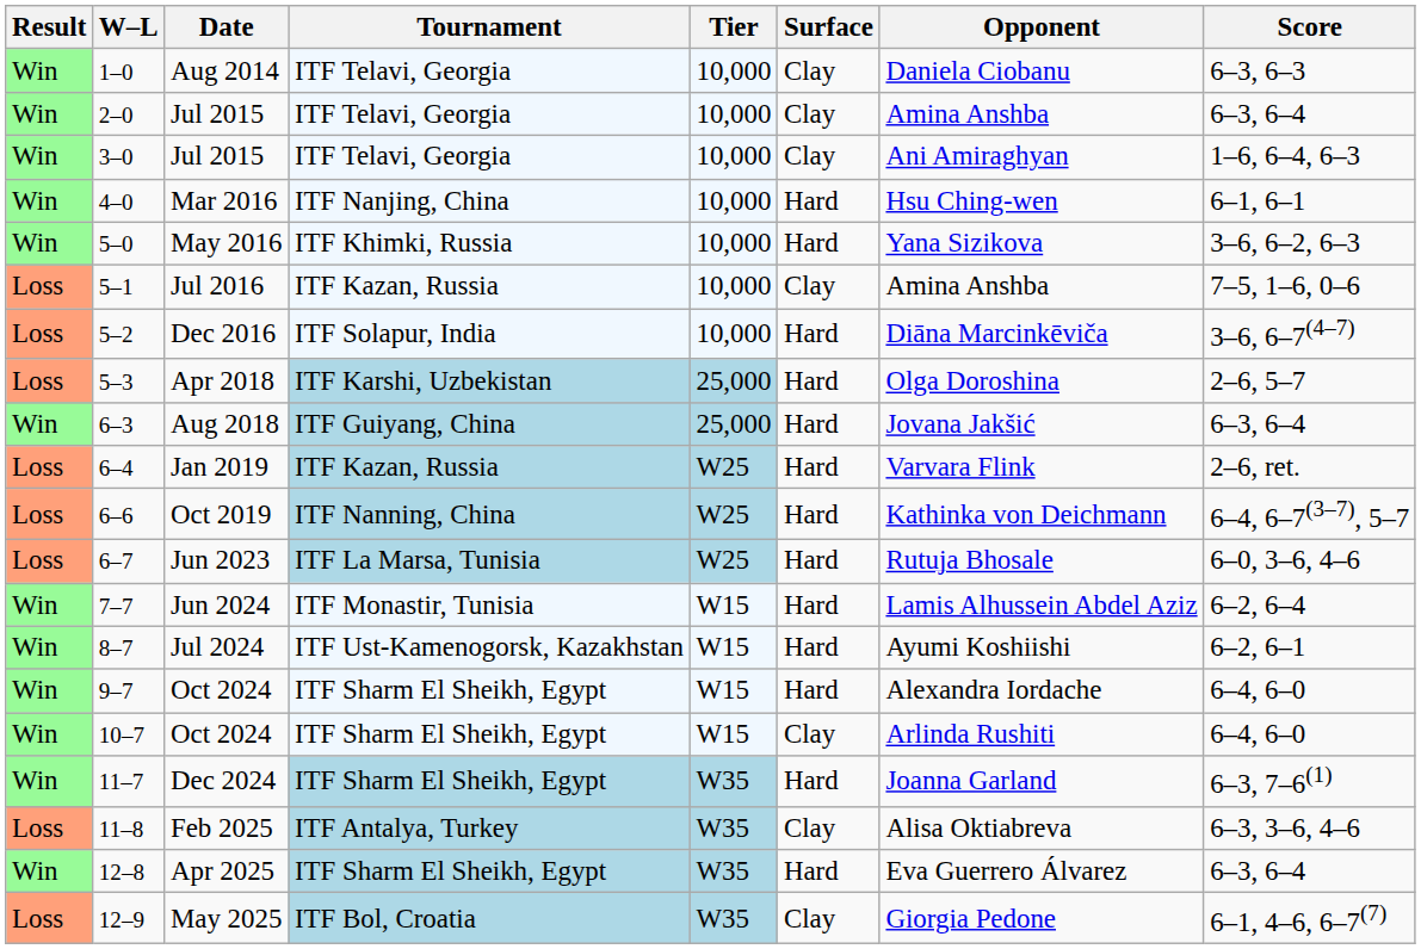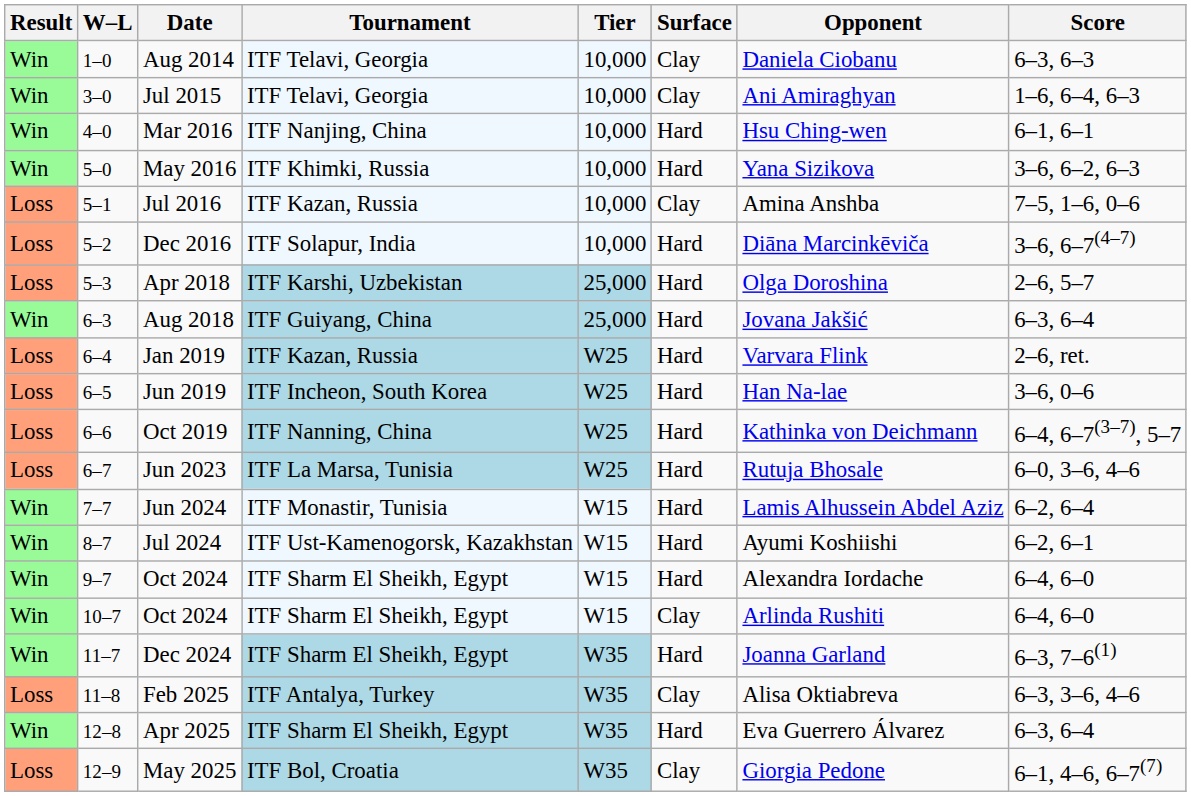 <table class="sortable wikitable">
 <tr>
 <th>Result</th>
 <th class="unsortable">W–L</th>
 <th>Date</th>
 <th>Tournament</th>
 <th>Tier</th>
 <th>Surface</th>
 <th>Opponent</th>
 <th class="unsortable">Score</th>
 </tr>
 <tr>
 <td bgcolor="98FB98">Win</td>
 <td><small>1–0</small></td>
 <td>Aug 2014</td>
 <td bgcolor="#f0f8ff">ITF Telavi, Georgia</td>
 <td bgcolor="#f0f8ff">10,000</td>
 <td>Clay</td>
 <td> <a href='#'>Daniela Ciobanu</a></td>
 <td>6–3, 6–3</td>
-</tr>
-<tr>
-<td bgcolor="98FB98">Win</td>
-<td><small>2–0</small></td>
-<td>Jul 2015</td>
-<td bgcolor="#f0f8ff">ITF Telavi, Georgia</td>
-<td bgcolor="#f0f8ff">10,000</td>
-<td>Clay</td>
-<td> <a href='#'>Amina Anshba</a></td>
-<td>6–3, 6–4</td>
 </tr>
 <tr>
 <td bgcolor="98FB98">Win</td>
 <td><small>3–0</small></td>
 <td>Jul 2015</td>
 <td bgcolor="#f0f8ff">ITF Telavi, Georgia</td>
 <td bgcolor="#f0f8ff">10,000</td>
 <td>Clay</td>
 <td> <a href='#'>Ani Amiraghyan</a></td>
 <td>1–6, 6–4, 6–3</td>
 </tr>
 <tr>
 <td bgcolor="98FB98">Win</td>
 <td><small>4–0</small></td>
 <td>Mar 2016</td>
 <td bgcolor="#f0f8ff">ITF Nanjing, China</td>
 <td bgcolor="#f0f8ff">10,000</td>
 <td>Hard</td>
 <td> <a href='#'>Hsu Ching-wen</a></td>
 <td>6–1, 6–1</td>
 </tr>
 <tr>
 <td bgcolor="98FB98">Win</td>
 <td><small>5–0</small></td>
 <td>May 2016</td>
 <td bgcolor="#f0f8ff">ITF Khimki, Russia</td>
 <td bgcolor="#f0f8ff">10,000</td>
 <td>Hard</td>
 <td> <a href='#'>Yana Sizikova</a></td>
 <td>3–6, 6–2, 6–3</td>
 </tr>
 <tr>
 <td bgcolor="ffa07a">Loss</td>
 <td><small>5–1</small></td>
 <td>Jul 2016</td>
 <td bgcolor="#f0f8ff">ITF Kazan, Russia</td>
 <td bgcolor="#f0f8ff">10,000</td>
 <td>Clay</td>
 <td> Amina Anshba</td>
 <td>7–5, 1–6, 0–6</td>
 </tr>
 <tr>
 <td bgcolor="ffa07a">Loss</td>
 <td><small>5–2</small></td>
 <td>Dec 2016</td>
 <td bgcolor="#f0f8ff">ITF Solapur, India</td>
 <td bgcolor="#f0f8ff">10,000</td>
 <td>Hard</td>
 <td> <a href='#'>Diāna Marcinkēviča</a></td>
 <td>3–6, 6–7<sup>(4–7)</sup></td>
 </tr>
 <tr>
 <td bgcolor="ffa07a">Loss</td>
 <td><small>5–3</small></td>
 <td>Apr 2018</td>
 <td bgcolor="lightblue">ITF Karshi, Uzbekistan</td>
 <td bgcolor="lightblue">25,000</td>
 <td>Hard</td>
 <td> <a href='#'>Olga Doroshina</a></td>
 <td>2–6, 5–7</td>
 </tr>
 <tr>
 <td bgcolor="98FB98">Win</td>
 <td><small>6–3</small></td>
 <td>Aug 2018</td>
 <td bgcolor="lightblue">ITF Guiyang, China</td>
 <td bgcolor="lightblue">25,000</td>
 <td>Hard</td>
 <td> <a href='#'>Jovana Jakšić</a></td>
 <td>6–3, 6–4</td>
 </tr>
 <tr>
 <td bgcolor="ffa07a">Loss</td>
 <td><small>6–4</small></td>
 <td>Jan 2019</td>
 <td bgcolor="lightblue">ITF Kazan, Russia</td>
 <td bgcolor="lightblue">W25</td>
 <td>Hard</td>
 <td> <a href='#'>Varvara Flink</a></td>
 <td>2–6, ret.</td>
+</tr>
+<tr>
+<td bgcolor="ffa07a">Loss</td>
+<td><small>6–5</small></td>
+<td>Jun 2019</td>
+<td bgcolor="lightblue">ITF Incheon, South Korea</td>
+<td bgcolor="lightblue">W25</td>
+<td>Hard</td>
+<td> <a href='#'>Han Na-lae</a></td>
+<td>3–6, 0–6</td>
 </tr>
 <tr>
 <td bgcolor="ffa07a">Loss</td>
 <td><small>6–6</small></td>
 <td>Oct 2019</td>
 <td bgcolor="lightblue">ITF Nanning, China</td>
 <td bgcolor="lightblue">W25</td>
 <td>Hard</td>
 <td> <a href='#'>Kathinka von Deichmann</a></td>
 <td>6–4, 6–7<sup>(3–7)</sup>, 5–7</td>
 </tr>
 <tr>
 <td bgcolor="ffa07a">Loss</td>
 <td><small>6–7</small></td>
 <td>Jun 2023</td>
 <td bgcolor="lightblue">ITF La Marsa, Tunisia</td>
 <td bgcolor="lightblue">W25</td>
 <td>Hard</td>
 <td> <a href='#'>Rutuja Bhosale</a></td>
 <td>6–0, 3–6, 4–6</td>
 </tr>
 <tr>
 <td bgcolor="98FB98">Win</td>
 <td><small>7–7</small></td>
 <td>Jun 2024</td>
 <td bgcolor="#f0f8ff">ITF Monastir, Tunisia</td>
 <td bgcolor="#f0f8ff">W15</td>
 <td>Hard</td>
 <td> <a href='#'>Lamis Alhussein Abdel Aziz</a></td>
 <td>6–2, 6–4</td>
 </tr>
 <tr>
 <td bgcolor="98FB98">Win</td>
 <td><small>8–7</small></td>
 <td>Jul 2024</td>
 <td bgcolor="#f0f8ff">ITF Ust-Kamenogorsk, Kazakhstan</td>
 <td bgcolor="#f0f8ff">W15</td>
 <td>Hard</td>
 <td> Ayumi Koshiishi</td>
 <td>6–2, 6–1</td>
 </tr>
 <tr>
 <td bgcolor="98FB98">Win</td>
 <td><small>9–7</small></td>
 <td>Oct 2024</td>
 <td bgcolor="#f0f8ff">ITF Sharm El Sheikh, Egypt</td>
 <td bgcolor="#f0f8ff">W15</td>
 <td>Hard</td>
 <td> Alexandra Iordache</td>
 <td>6–4, 6–0</td>
 </tr>
 <tr>
 <td bgcolor="98FB98">Win</td>
 <td><small>10–7</small></td>
 <td>Oct 2024</td>
 <td bgcolor="#f0f8ff">ITF Sharm El Sheikh, Egypt</td>
 <td bgcolor="#f0f8ff">W15</td>
 <td>Clay</td>
 <td> <a href='#'>Arlinda Rushiti</a></td>
 <td>6–4, 6–0</td>
 </tr>
 <tr>
 <td bgcolor="98FB98">Win</td>
 <td><small>11–7</small></td>
 <td>Dec 2024</td>
 <td style="background:lightblue;">ITF Sharm El Sheikh, Egypt</td>
 <td style="background:lightblue;">W35</td>
 <td>Hard</td>
 <td> <a href='#'>Joanna Garland</a></td>
 <td>6–3, 7–6<sup>(1)</sup></td>
 </tr>
 <tr>
 <td bgcolor="ffa07a">Loss</td>
 <td><small>11–8</small></td>
 <td>Feb 2025</td>
 <td bgcolor="lightblue">ITF Antalya, Turkey</td>
 <td bgcolor="lightblue">W35</td>
 <td>Clay</td>
 <td> Alisa Oktiabreva</td>
 <td>6–3, 3–6, 4–6</td>
 </tr>
 <tr>
 <td bgcolor="98FB98">Win</td>
 <td><small>12–8</small></td>
 <td>Apr 2025</td>
 <td style="background:lightblue;">ITF Sharm El Sheikh, Egypt</td>
 <td style="background:lightblue;">W35</td>
 <td>Hard</td>
 <td> Eva Guerrero Álvarez</td>
 <td>6–3, 6–4</td>
 </tr>
 <tr>
 <td bgcolor="ffa07a">Loss</td>
 <td><small>12–9</small></td>
 <td>May 2025</td>
 <td bgcolor="lightblue">ITF Bol, Croatia</td>
 <td bgcolor="lightblue">W35</td>
 <td>Clay</td>
 <td> <a href='#'>Giorgia Pedone</a></td>
 <td>6–1, 4–6, 6–7<sup>(7)</sup></td>
 </tr>
 </table>
